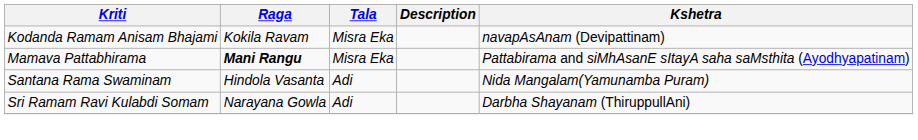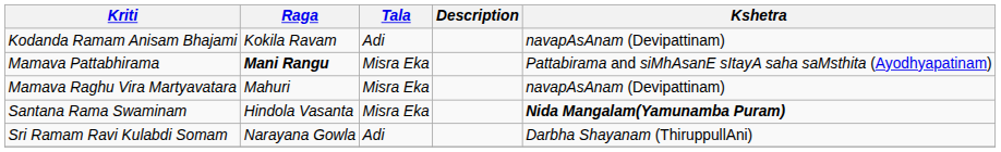 <table class="wikitable">
 <tr>
 <th><em><a href='#'>Kriti</a></em></th>
 <th><em><a href='#'>Raga</a></em></th>
 <th><em><a href='#'>Tala</a></em></th>
 <th><em>Description</em></th>
 <th><em>Kshetra</em></th>
 </tr>
 <tr>
 <td><em>Kodanda Ramam Anisam Bhajami</em></td>
 <td><em>Kokila Ravam</em></td>
-<td><em>Misra Eka</em></td>
+<td><em>Adi</em></td>
 <td></td>
 <td><em>navapAsAnam</em> (Devipattinam)</td>
 </tr>
 <tr>
 <td><em>Mamava Pattabhirama</em></td>
 <td><strong><em>Mani Rangu</em></strong></td>
 <td><em>Misra Eka</em></td>
 <td></td>
 <td><em>Pattabirama</em> and <em>siMhAsanE sItayA saha saMsthita</em> (<a href='#'>Ayodhyapatinam</a>)</td>
 </tr>
 <tr>
+<td><em>Mamava Raghu Vira Martyavatara</em></td>
+<td><em>Mahuri</em></td>
+<td><em>Misra Eka</em></td>
+<td></td>
+<td><em>navapAsAnam</em> (Devipattinam)</td>
+</tr>
+<tr>
 <td><em>Santana Rama Swaminam</em></td>
 <td><em>Hindola Vasanta</em></td>
-<td><em>Adi</em></td>
+<td><em>Misra Eka</em></td>
 <td></td>
-<td><em>Nida Mangalam(Yamunamba Puram)</em></td>
+<td><strong><em>Nida Mangalam(Yamunamba Puram)</em></strong></td>
 </tr>
 <tr>
 <td><em>Sri Ramam Ravi Kulabdi Somam</em></td>
 <td><em>Narayana Gowla</em></td>
 <td><em>Adi</em></td>
 <td></td>
 <td><em>Darbha Shayanam</em> (ThiruppullAni)</td>
 </tr>
 <tr>
 </tr>
 </table>
